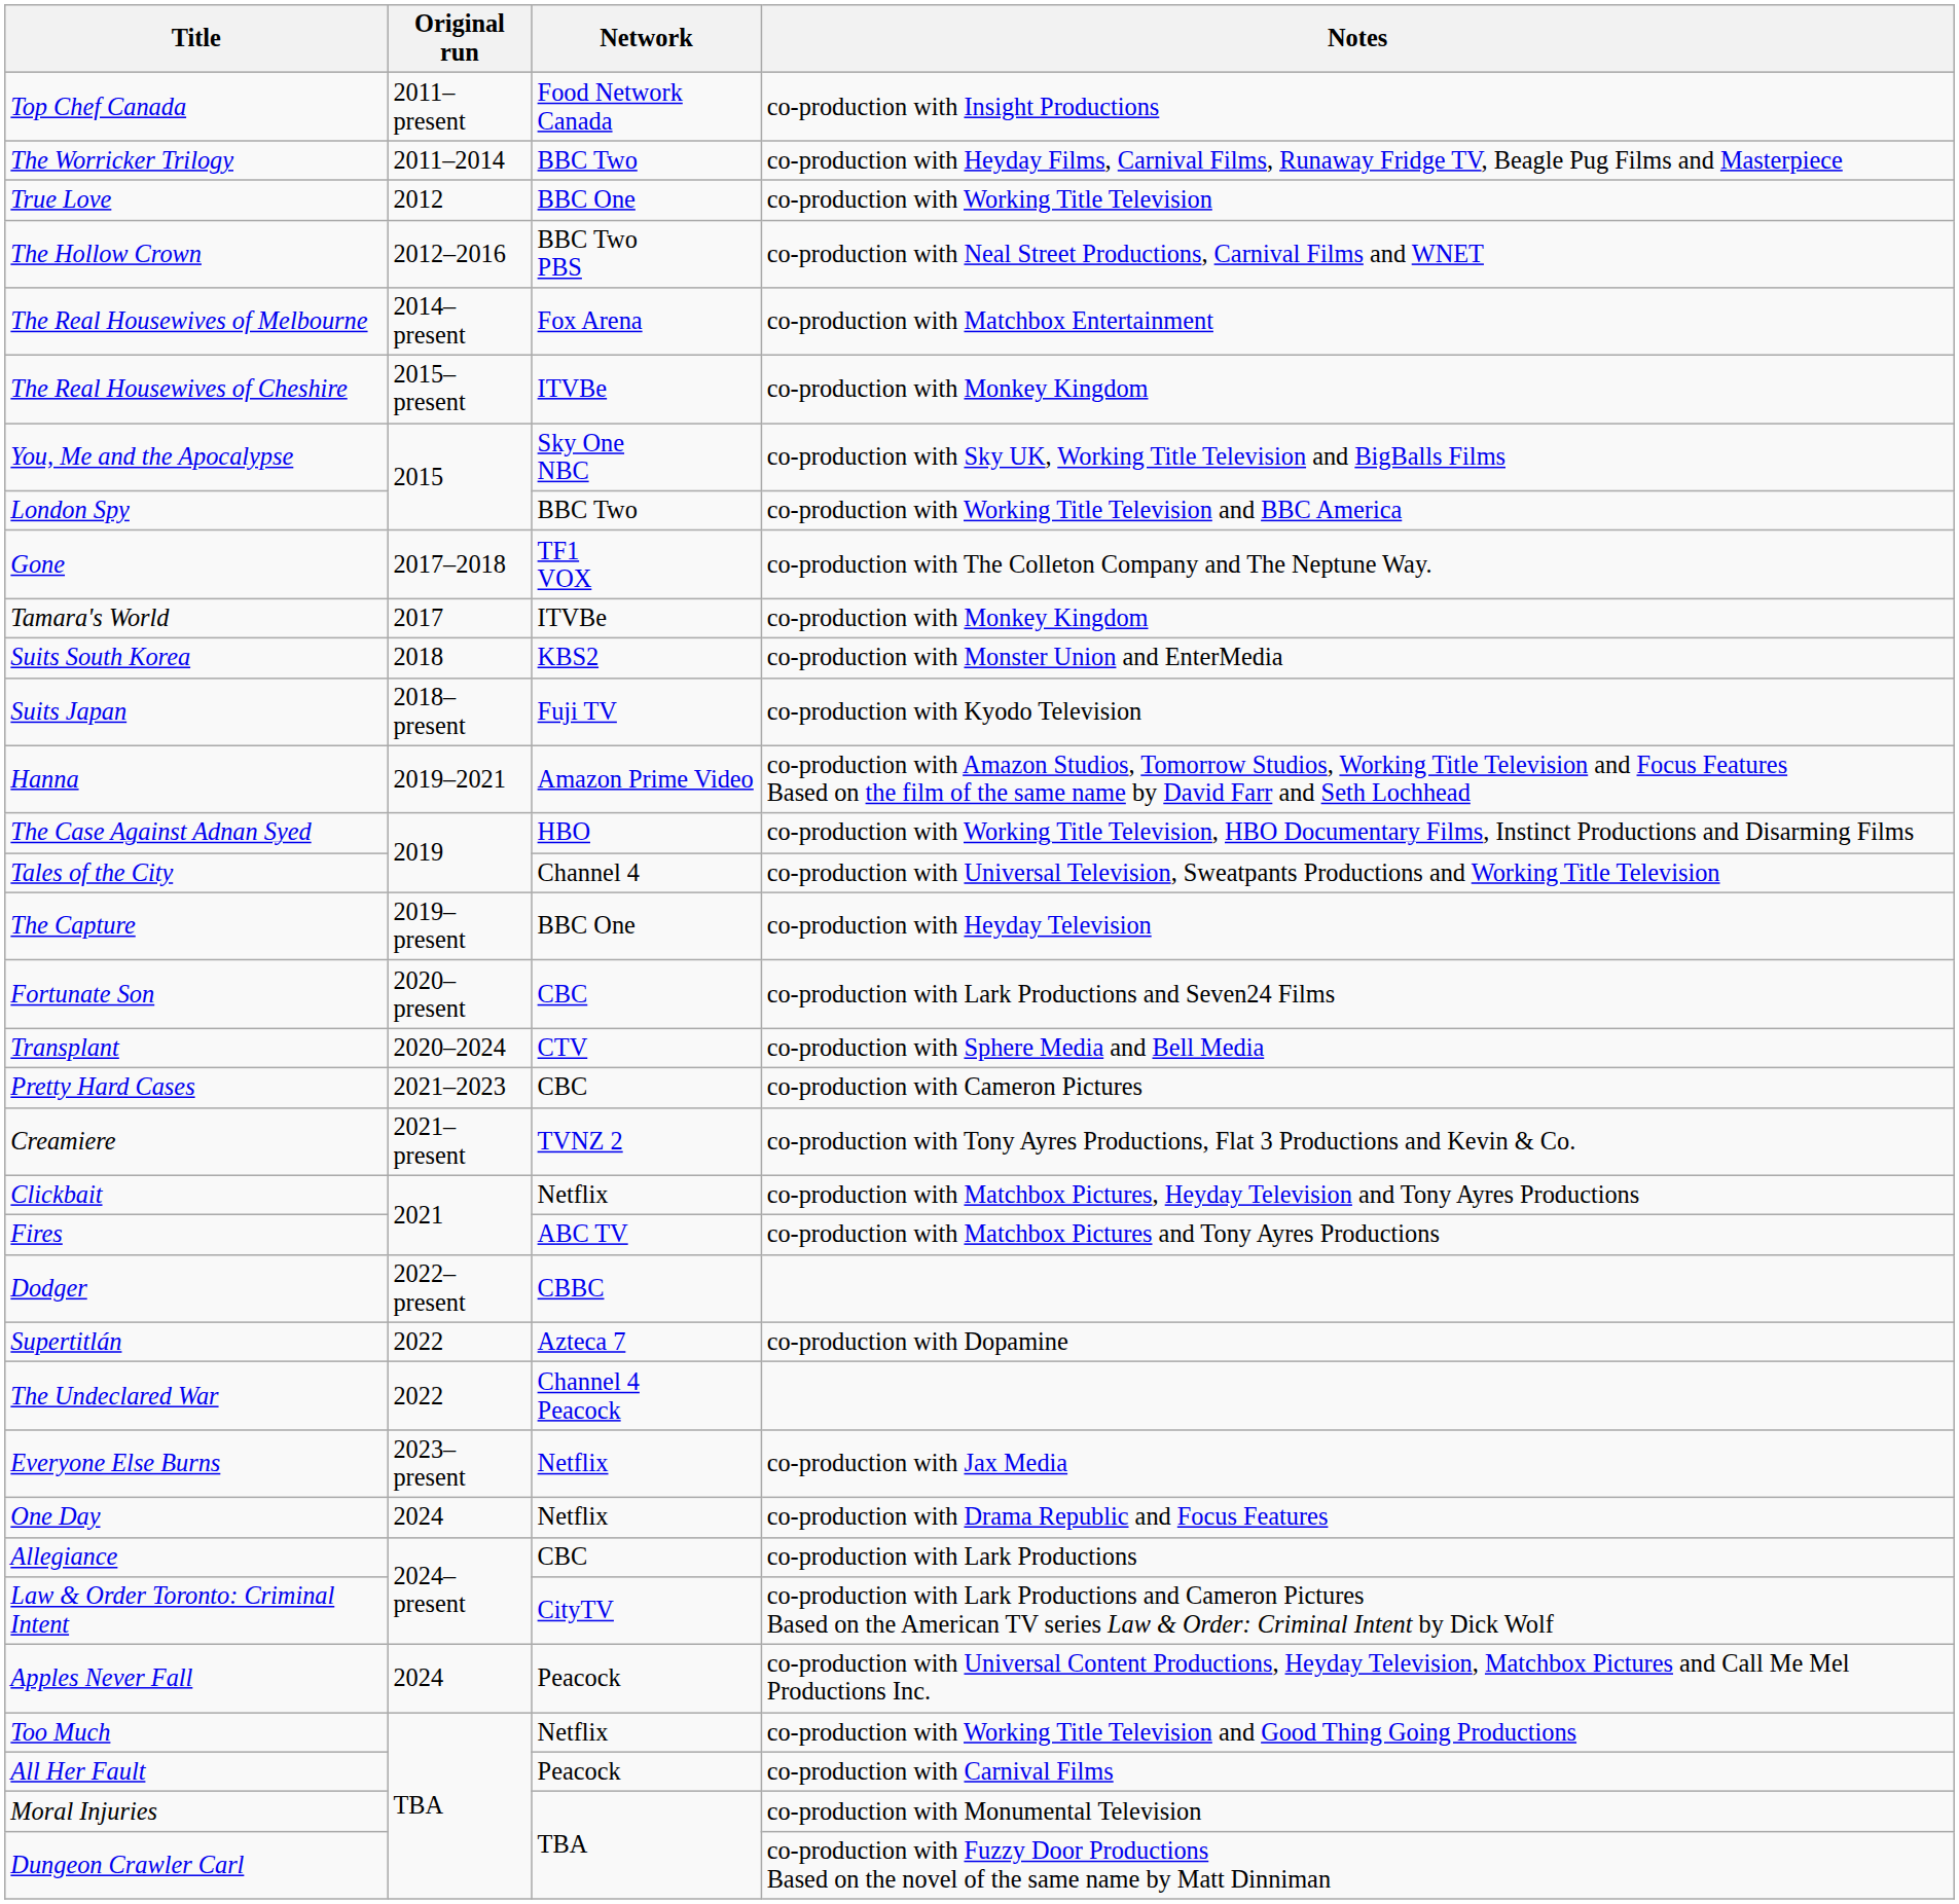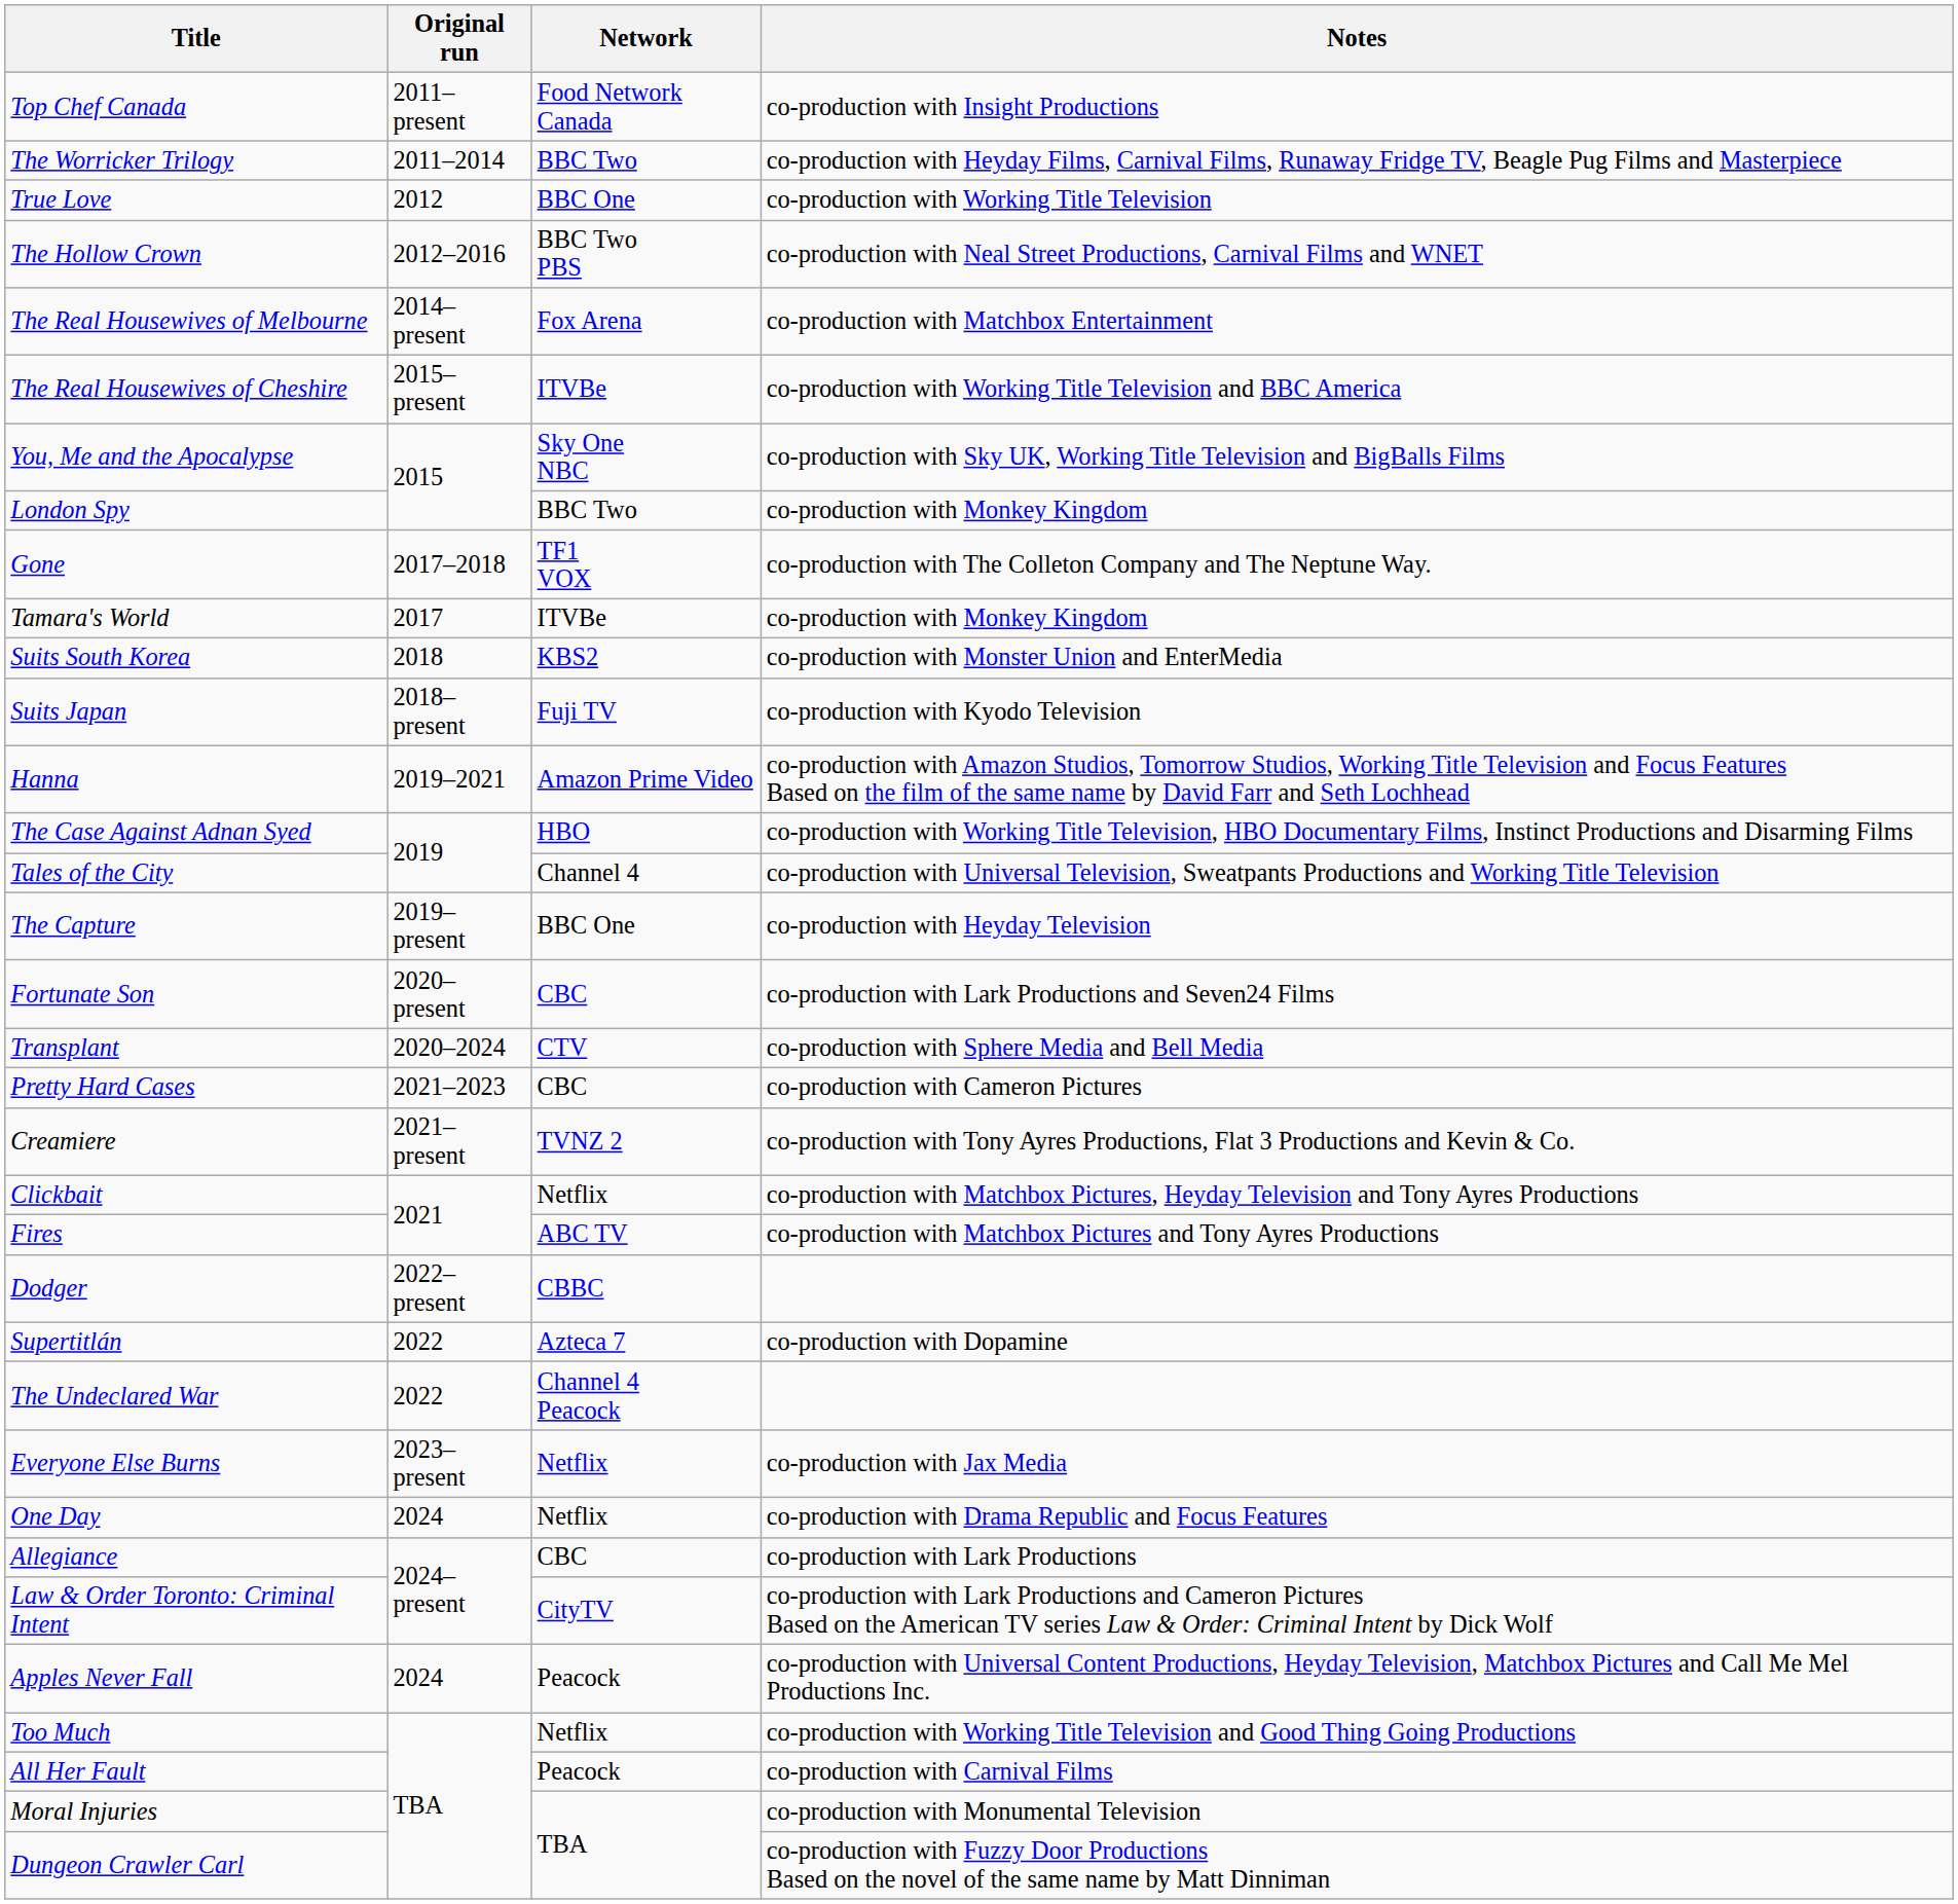 <table class="wikitable sortable">
 <tr>
 <th>Title</th>
 <th>Original run</th>
 <th>Network</th>
 <th>Notes</th>
 </tr>
 <tr>
 <td><em><a href='#'>Top Chef Canada</a></em></td>
 <td>2011–present</td>
 <td><a href='#'>Food Network Canada</a></td>
 <td>co-production with <a href='#'>Insight Productions</a></td>
 </tr>
 <tr>
 <td><em><a href='#'>The Worricker Trilogy</a></em></td>
 <td>2011–2014</td>
 <td><a href='#'>BBC Two</a></td>
 <td>co-production with <a href='#'>Heyday Films</a>, <a href='#'>Carnival Films</a>, <a href='#'>Runaway Fridge TV</a>, Beagle Pug Films and <a href='#'>Masterpiece</a></td>
 </tr>
 <tr>
 <td><em><a href='#'>True Love</a></em></td>
 <td>2012</td>
 <td><a href='#'>BBC One</a></td>
 <td>co-production with <a href='#'>Working Title Television</a></td>
 </tr>
 <tr>
 <td><em><a href='#'>The Hollow Crown</a></em></td>
 <td>2012–2016</td>
 <td>BBC Two<br><a href='#'>PBS</a></td>
 <td>co-production with <a href='#'>Neal Street Productions</a>, <a href='#'>Carnival Films</a> and <a href='#'>WNET</a></td>
 </tr>
 <tr>
 <td><em><a href='#'>The Real Housewives of Melbourne</a></em></td>
 <td>2014–present</td>
 <td><a href='#'>Fox Arena</a></td>
 <td>co-production with <a href='#'>Matchbox Entertainment</a></td>
 </tr>
 <tr>
 <td><em><a href='#'>The Real Housewives of Cheshire</a></em></td>
 <td>2015–present</td>
 <td><a href='#'>ITVBe</a></td>
-<td>co-production with <a href='#'>Monkey Kingdom</a></td>
+<td>co-production with <a href='#'>Working Title Television</a> and <a href='#'>BBC America</a></td>
 </tr>
 <tr>
 <td><em><a href='#'>You, Me and the Apocalypse</a></em></td>
 <td rowspan="2">2015</td>
 <td><a href='#'>Sky One</a><br><a href='#'>NBC</a></td>
 <td>co-production with <a href='#'>Sky UK</a>, <a href='#'>Working Title Television</a> and <a href='#'>BigBalls Films</a></td>
 </tr>
 <tr>
 <td><em><a href='#'>London Spy</a></em></td>
 <td>BBC Two</td>
-<td>co-production with <a href='#'>Working Title Television</a> and <a href='#'>BBC America</a></td>
+<td>co-production with <a href='#'>Monkey Kingdom</a></td>
 </tr>
 <tr>
 <td><em><a href='#'>Gone</a></em></td>
 <td>2017–2018</td>
 <td><a href='#'>TF1</a><br><a href='#'>VOX</a></td>
 <td>co-production with The Colleton Company and The Neptune Way.</td>
 </tr>
 <tr>
 <td><em>Tamara's World</em></td>
 <td>2017</td>
 <td>ITVBe</td>
 <td>co-production with <a href='#'>Monkey Kingdom</a></td>
 </tr>
 <tr>
 <td><em><a href='#'>Suits South Korea</a></em></td>
 <td>2018</td>
 <td><a href='#'>KBS2</a></td>
 <td>co-production with <a href='#'>Monster Union</a> and EnterMedia</td>
 </tr>
 <tr>
 <td><em><a href='#'>Suits Japan</a></em></td>
 <td>2018–present</td>
 <td><a href='#'>Fuji TV</a></td>
 <td>co-production with Kyodo Television</td>
 </tr>
 <tr>
 <td><em><a href='#'>Hanna</a></em></td>
 <td>2019–2021</td>
 <td><a href='#'>Amazon Prime Video</a></td>
 <td>co-production with <a href='#'>Amazon Studios</a>, <a href='#'>Tomorrow Studios</a>, <a href='#'>Working Title Television</a> and <a href='#'>Focus Features</a><br>Based on <a href='#'>the film of the same name</a> by <a href='#'>David Farr</a> and <a href='#'>Seth Lochhead</a></td>
 </tr>
 <tr>
 <td><em><a href='#'>The Case Against Adnan Syed</a></em></td>
 <td rowspan="2">2019</td>
 <td><a href='#'>HBO</a></td>
 <td>co-production with <a href='#'>Working Title Television</a>, <a href='#'>HBO Documentary Films</a>, Instinct Productions and Disarming Films</td>
 </tr>
 <tr>
 <td><em><a href='#'>Tales of the City</a></em></td>
 <td>Channel 4</td>
 <td>co-production with <a href='#'>Universal Television</a>, Sweatpants Productions and <a href='#'>Working Title Television</a></td>
 </tr>
 <tr>
 <td><em><a href='#'>The Capture</a></em></td>
 <td>2019–present</td>
 <td>BBC One</td>
 <td>co-production with <a href='#'>Heyday Television</a></td>
 </tr>
 <tr>
 <td><em><a href='#'>Fortunate Son</a></em></td>
 <td>2020–present</td>
 <td><a href='#'>CBC</a></td>
 <td>co-production with Lark Productions and Seven24 Films</td>
 </tr>
 <tr>
 <td><em><a href='#'>Transplant</a></em></td>
 <td>2020–2024</td>
 <td><a href='#'>CTV</a></td>
 <td>co-production with <a href='#'>Sphere Media</a> and <a href='#'>Bell Media</a></td>
 </tr>
 <tr>
 <td><em><a href='#'>Pretty Hard Cases</a></em></td>
 <td>2021–2023</td>
 <td>CBC</td>
 <td>co-production with Cameron Pictures</td>
 </tr>
 <tr>
 <td><em>Creamiere</em></td>
 <td>2021–present</td>
 <td><a href='#'>TVNZ 2</a></td>
 <td>co-production with Tony Ayres Productions, Flat 3 Productions and Kevin & Co.</td>
 </tr>
 <tr>
 <td><em><a href='#'>Clickbait</a></em></td>
 <td rowspan="2">2021</td>
 <td>Netflix</td>
 <td>co-production with <a href='#'>Matchbox Pictures</a>, <a href='#'>Heyday Television</a> and Tony Ayres Productions</td>
 </tr>
 <tr>
 <td><em><a href='#'>Fires</a></em></td>
 <td><a href='#'>ABC TV</a></td>
 <td>co-production with <a href='#'>Matchbox Pictures</a> and Tony Ayres Productions</td>
 </tr>
 <tr>
 <td><em><a href='#'>Dodger</a></em></td>
 <td>2022–present</td>
 <td><a href='#'>CBBC</a></td>
 <td></td>
 </tr>
 <tr>
 <td><em><a href='#'>Supertitlán</a></em></td>
 <td>2022</td>
 <td><a href='#'>Azteca 7</a></td>
 <td>co-production with Dopamine</td>
 </tr>
 <tr>
 <td><em><a href='#'>The Undeclared War</a></em></td>
 <td>2022</td>
 <td><a href='#'>Channel 4</a><br><a href='#'>Peacock</a></td>
 <td></td>
 </tr>
 <tr>
 <td><em><a href='#'>Everyone Else Burns</a></em></td>
 <td>2023–present</td>
 <td><a href='#'>Netflix</a></td>
 <td>co-production with <a href='#'>Jax Media</a></td>
 </tr>
 <tr>
 <td><em><a href='#'>One Day</a></em></td>
 <td>2024</td>
 <td>Netflix</td>
 <td>co-production with <a href='#'>Drama Republic</a> and <a href='#'>Focus Features</a></td>
 </tr>
 <tr>
 <td><em><a href='#'>Allegiance</a></em></td>
 <td rowspan="2">2024–present</td>
 <td>CBC</td>
 <td>co-production with Lark Productions</td>
 </tr>
 <tr>
 <td><em><a href='#'>Law & Order Toronto: Criminal Intent</a></em></td>
 <td><a href='#'>CityTV</a></td>
 <td>co-production with Lark Productions and Cameron Pictures<br>Based on the American TV series <em>Law & Order: Criminal Intent</em> by Dick Wolf</td>
 </tr>
 <tr>
 <td><em><a href='#'>Apples Never Fall</a></em></td>
 <td>2024</td>
 <td>Peacock</td>
 <td>co-production with <a href='#'>Universal Content Productions</a>, <a href='#'>Heyday Television</a>, <a href='#'>Matchbox Pictures</a> and Call Me Mel Productions Inc.</td>
 </tr>
 <tr>
 <td><em><a href='#'>Too Much</a></em></td>
 <td rowspan="4">TBA</td>
 <td>Netflix</td>
 <td>co-production with <a href='#'>Working Title Television</a> and <a href='#'>Good Thing Going Productions</a></td>
 </tr>
 <tr>
 <td><em><a href='#'>All Her Fault</a></em></td>
 <td>Peacock</td>
 <td>co-production with <a href='#'>Carnival Films</a></td>
 </tr>
 <tr>
 <td><em>Moral Injuries</em></td>
 <td rowspan="2">TBA</td>
 <td>co-production with Monumental Television</td>
 </tr>
 <tr>
 <td><em><a href='#'>Dungeon Crawler Carl</a></em></td>
 <td>co-production with <a href='#'>Fuzzy Door Productions</a><br>Based on the novel of the same name by Matt Dinniman</td>
 </tr>
 </table>
